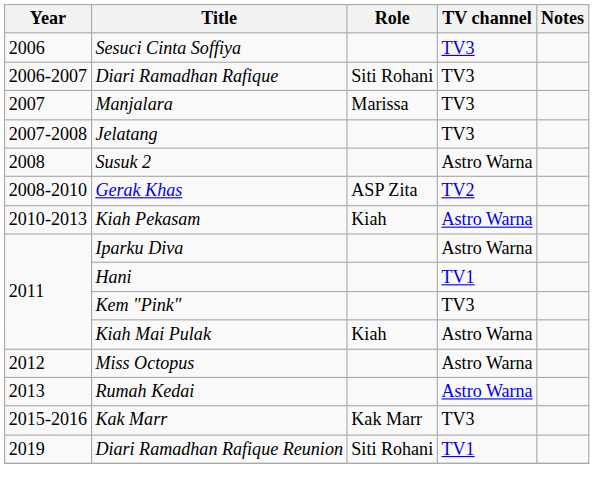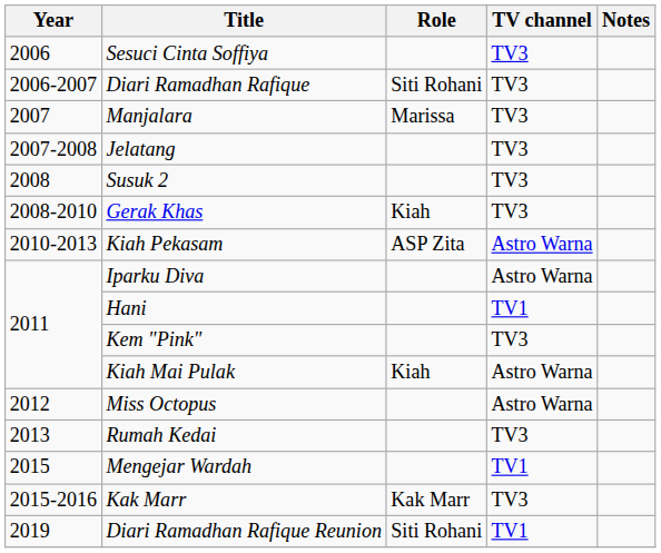 <table class="wikitable">
 <tr>
 <th>Year</th>
 <th>Title</th>
 <th>Role</th>
 <th>TV channel</th>
 <th>Notes</th>
 </tr>
 <tr>
 <td>2006</td>
 <td><em>Sesuci Cinta Soffiya</em></td>
 <td></td>
 <td><a href='#'>TV3</a></td>
 <td></td>
 </tr>
 <tr>
 <td>2006-2007</td>
 <td><em>Diari Ramadhan Rafique</em></td>
 <td>Siti Rohani</td>
 <td>TV3</td>
 <td></td>
 </tr>
 <tr>
 <td>2007</td>
 <td><em>Manjalara</em></td>
 <td>Marissa</td>
 <td>TV3</td>
 <td></td>
 </tr>
 <tr>
 <td>2007-2008</td>
 <td><em>Jelatang</em></td>
 <td></td>
 <td>TV3</td>
 <td></td>
 </tr>
 <tr>
 <td>2008</td>
 <td><em>Susuk 2</em></td>
 <td></td>
-<td>Astro Warna</td>
+<td>TV3</td>
 <td></td>
 </tr>
 <tr>
 <td>2008-2010</td>
 <td><em><a href='#'>Gerak Khas</a></em></td>
-<td>ASP Zita</td>
-<td><a href='#'>TV2</a></td>
+<td>Kiah</td>
+<td>TV3</td>
 <td></td>
 </tr>
 <tr>
 <td>2010-2013</td>
 <td><em>Kiah Pekasam</em></td>
-<td>Kiah</td>
+<td>ASP Zita</td>
 <td><a href='#'>Astro Warna</a></td>
 <td></td>
 </tr>
 <tr>
 <td rowspan=4>2011</td>
 <td><em>Iparku Diva</em></td>
 <td></td>
 <td>Astro Warna</td>
 <td></td>
 </tr>
 <tr>
 <td><em>Hani</em></td>
 <td></td>
 <td><a href='#'>TV1</a></td>
 <td></td>
 </tr>
 <tr>
 <td><em>Kem "Pink"</em></td>
 <td></td>
 <td>TV3</td>
 <td></td>
 </tr>
 <tr>
 <td><em>Kiah Mai Pulak</em></td>
 <td>Kiah</td>
 <td>Astro Warna</td>
 <td></td>
 </tr>
 <tr>
 <td>2012</td>
 <td><em>Miss Octopus</em></td>
 <td></td>
 <td>Astro Warna</td>
 <td></td>
 </tr>
 <tr>
 <td>2013</td>
 <td><em>Rumah Kedai</em></td>
 <td></td>
-<td><a href='#'>Astro Warna</a></td>
+<td>TV3</td>
+<td></td>
+</tr>
+<tr>
+<td>2015</td>
+<td><em>Mengejar Wardah</em></td>
+<td></td>
+<td><a href='#'>TV1</a></td>
 <td></td>
 </tr>
 <tr>
 <td>2015-2016</td>
 <td><em>Kak Marr</em></td>
 <td>Kak Marr</td>
 <td>TV3</td>
 <td></td>
 </tr>
 <tr>
 <td>2019</td>
 <td><em>Diari Ramadhan Rafique Reunion</em></td>
 <td>Siti Rohani</td>
 <td><a href='#'>TV1</a></td>
 <td></td>
 </tr>
 <tr>
 </tr>
 </table>
